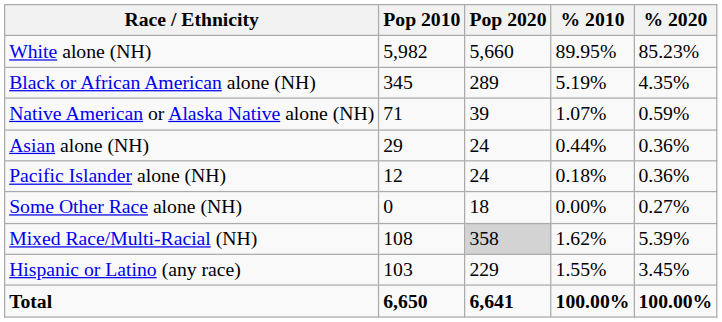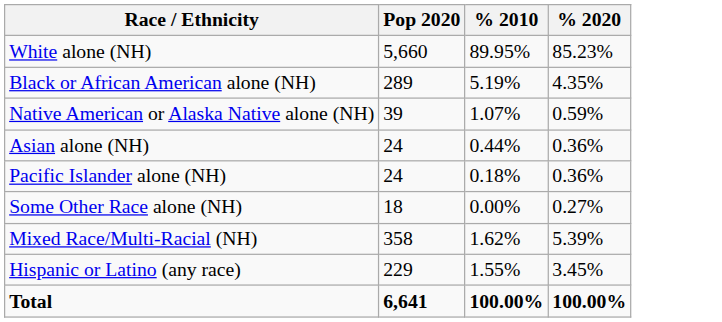 <table class="wikitable">
 <tr>
 <th>Race / Ethnicity</th>
-<th>Pop 2010</th>
 <th>Pop 2020</th>
 <th>% 2010</th>
 <th>% 2020</th>
 </tr>
 <tr>
 <td><a href='#'>White</a> alone (NH)</td>
-<td>5,982</td>
 <td>5,660</td>
 <td>89.95%</td>
 <td>85.23%</td>
 </tr>
 <tr>
 <td><a href='#'>Black or African American</a> alone (NH)</td>
-<td>345</td>
 <td>289</td>
 <td>5.19%</td>
 <td>4.35%</td>
 </tr>
 <tr>
 <td><a href='#'>Native American</a> or <a href='#'>Alaska Native</a> alone (NH)</td>
-<td>71</td>
 <td>39</td>
 <td>1.07%</td>
 <td>0.59%</td>
 </tr>
 <tr>
 <td><a href='#'>Asian</a> alone (NH)</td>
-<td>29</td>
 <td>24</td>
 <td>0.44%</td>
 <td>0.36%</td>
 </tr>
 <tr>
 <td><a href='#'>Pacific Islander</a> alone (NH)</td>
-<td>12</td>
 <td>24</td>
 <td>0.18%</td>
 <td>0.36%</td>
 </tr>
 <tr>
 <td><a href='#'>Some Other Race</a> alone (NH)</td>
-<td>0</td>
 <td>18</td>
 <td>0.00%</td>
 <td>0.27%</td>
 </tr>
 <tr>
 <td><a href='#'>Mixed Race/Multi-Racial</a> (NH)</td>
-<td>108</td>
-<td style="background: lightgrey;">358</td>
+<td>358</td>
 <td>1.62%</td>
 <td>5.39%</td>
 </tr>
 <tr>
 <td><a href='#'>Hispanic or Latino</a> (any race)</td>
-<td>103</td>
 <td>229</td>
 <td>1.55%</td>
 <td>3.45%</td>
 </tr>
 <tr>
 <td><strong>Total</strong></td>
-<td><strong>6,650</strong></td>
 <td><strong>6,641</strong></td>
 <td><strong>100.00%</strong></td>
 <td><strong>100.00%</strong></td>
 </tr>
 </table>
